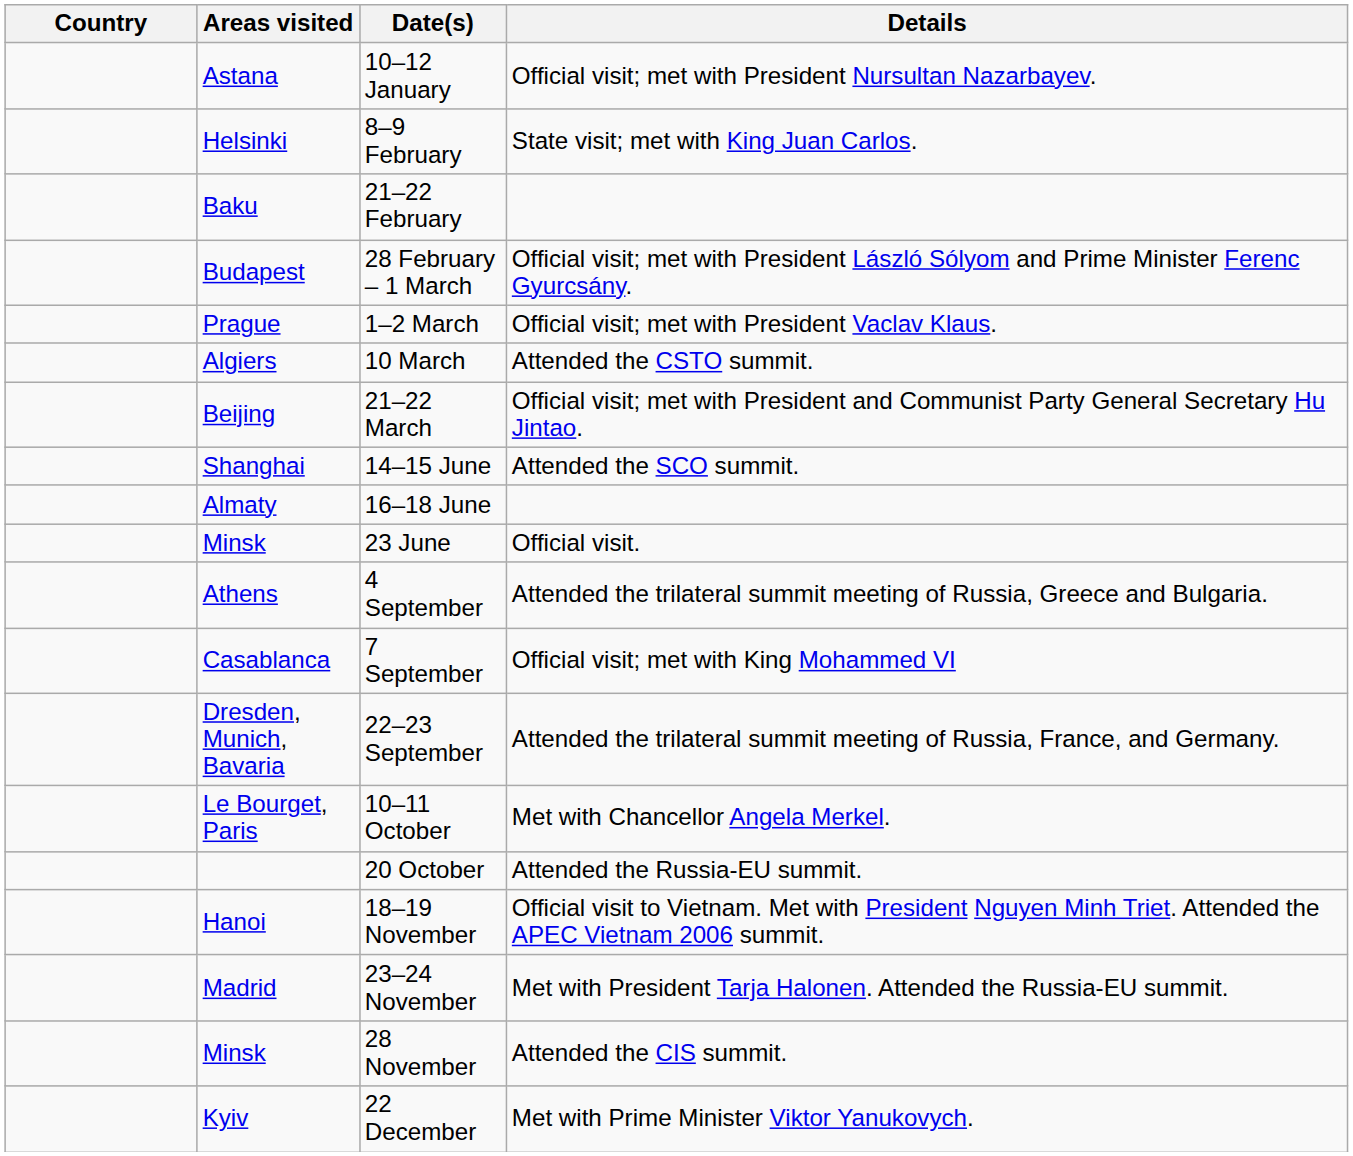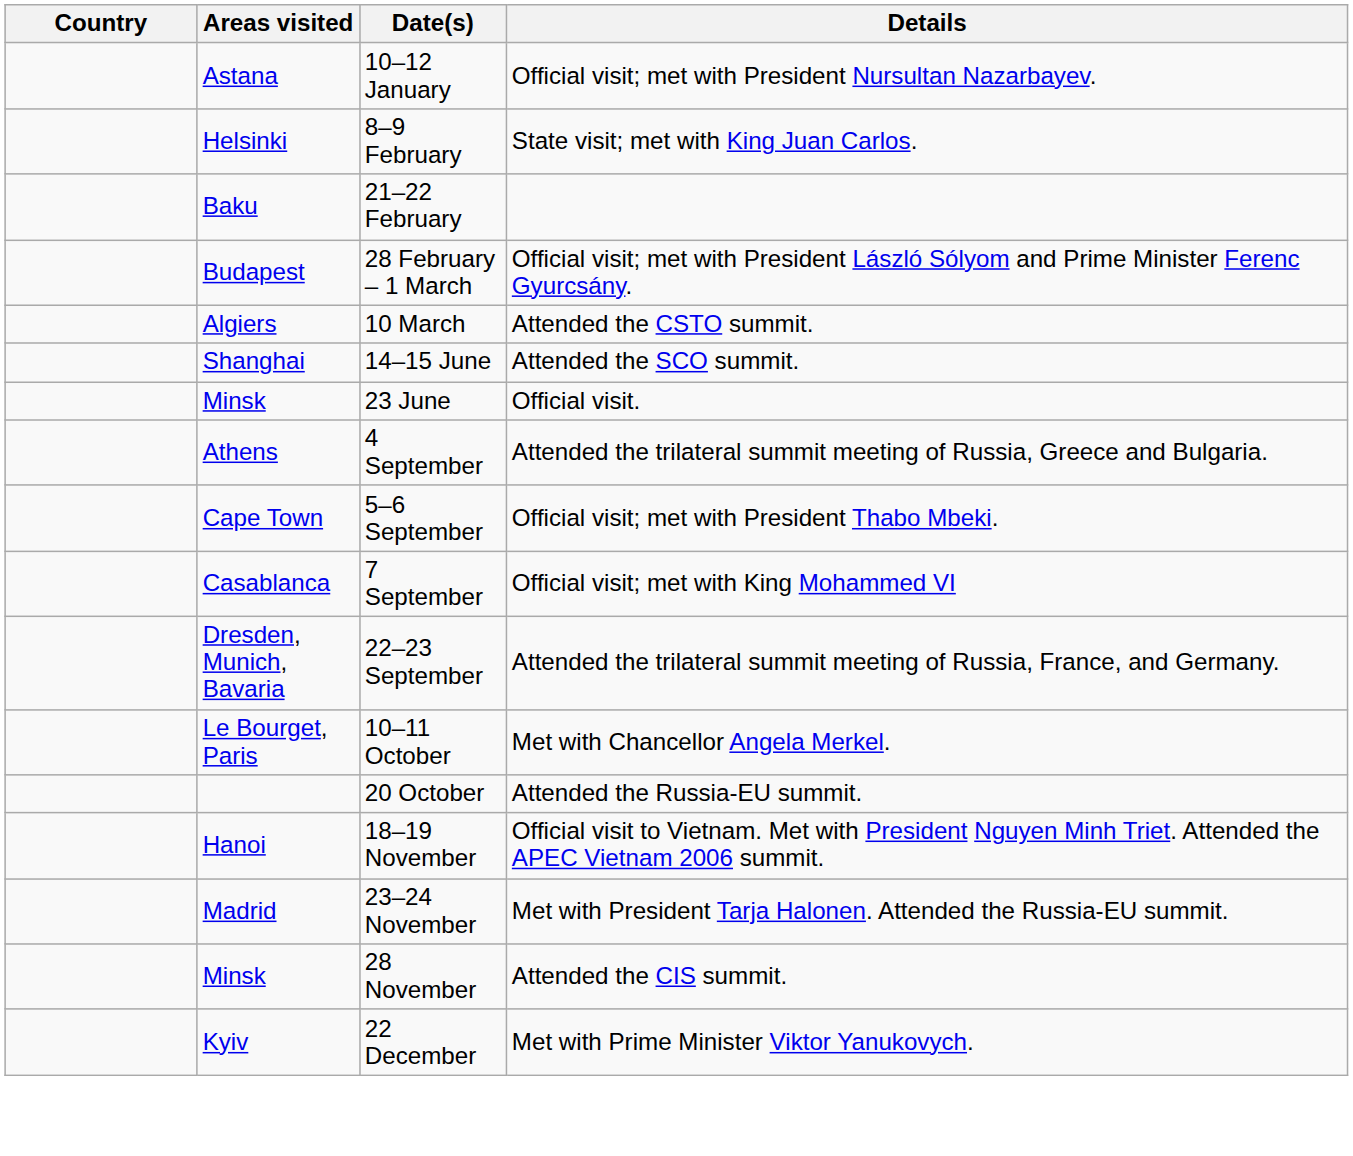 <table class="wikitable sortable outercollapse" style="margin: 1em auto 1em auto">
 <tr>
 <th width=120>Country</th>
 <th width=100>Areas visited</th>
 <th width=90>Date(s)</th>
 <th style="width:550px;" class="unsortable">Details</th>
 </tr>
 <tr>
 <td></td>
 <td><a href='#'>Astana</a></td>
 <td>10–12 January</td>
 <td>Official visit; met with President <a href='#'>Nursultan Nazarbayev</a>.</td>
 </tr>
 <tr>
 <td></td>
 <td><a href='#'>Helsinki</a></td>
 <td>8–9 February</td>
 <td>State visit; met with <a href='#'>King Juan Carlos</a>.</td>
 </tr>
 <tr>
 <td></td>
 <td><a href='#'>Baku</a></td>
 <td>21–22 February</td>
 <td></td>
 </tr>
 <tr>
 <td></td>
 <td><a href='#'>Budapest</a></td>
 <td>28 February – 1 March</td>
 <td>Official visit; met with President <a href='#'>László Sólyom</a> and Prime Minister <a href='#'>Ferenc Gyurcsány</a>.</td>
 </tr>
 <tr>
 <td></td>
-<td><a href='#'>Prague</a></td>
-<td>1–2 March</td>
-<td>Official visit; met with President <a href='#'>Vaclav Klaus</a>.</td>
-</tr>
-<tr>
-<td></td>
 <td><a href='#'>Algiers</a></td>
 <td>10 March</td>
 <td>Attended the <a href='#'>CSTO</a> summit.</td>
 </tr>
 <tr>
 <td></td>
-<td><a href='#'>Beijing</a></td>
-<td>21–22 March</td>
-<td>Official visit; met with President and Communist Party General Secretary <a href='#'>Hu Jintao</a>.</td>
-</tr>
-<tr>
-<td></td>
 <td><a href='#'>Shanghai</a></td>
 <td>14–15 June</td>
 <td>Attended the <a href='#'>SCO</a> summit.</td>
-</tr>
-<tr>
-<td></td>
-<td><a href='#'>Almaty</a></td>
-<td>16–18 June</td>
-<td></td>
 </tr>
 <tr>
 <td></td>
 <td><a href='#'>Minsk</a></td>
 <td>23 June</td>
 <td>Official visit.</td>
 </tr>
 <tr>
 <td></td>
 <td><a href='#'>Athens</a></td>
 <td>4 September</td>
 <td>Attended the trilateral summit meeting of Russia, Greece and Bulgaria.</td>
+</tr>
+<tr>
+<td></td>
+<td><a href='#'>Cape Town</a></td>
+<td>5–6 September</td>
+<td>Official visit; met with President <a href='#'>Thabo Mbeki</a>.</td>
 </tr>
 <tr>
 <td></td>
 <td><a href='#'>Casablanca</a></td>
 <td>7 September</td>
 <td>Official visit; met with King <a href='#'>Mohammed VI</a></td>
 </tr>
 <tr>
 <td></td>
 <td><a href='#'>Dresden</a>, <a href='#'>Munich</a>, <a href='#'>Bavaria</a></td>
 <td>22–23 September</td>
 <td>Attended the trilateral summit meeting of Russia, France, and Germany.</td>
 </tr>
 <tr>
 <td></td>
 <td><a href='#'>Le Bourget</a>, <a href='#'>Paris</a></td>
 <td>10–11 October</td>
 <td>Met with Chancellor <a href='#'>Angela Merkel</a>.</td>
 </tr>
 <tr>
 <td></td>
 <td></td>
 <td>20 October</td>
 <td>Attended the Russia-EU summit.</td>
 </tr>
 <tr>
 <td></td>
 <td><a href='#'>Hanoi</a></td>
 <td>18–19 November</td>
 <td>Official visit to Vietnam. Met with <a href='#'>President</a> <a href='#'>Nguyen Minh Triet</a>. Attended the <a href='#'>APEC Vietnam 2006</a> summit.</td>
 </tr>
 <tr>
 <td></td>
 <td><a href='#'>Madrid</a></td>
 <td>23–24 November</td>
 <td>Met with President <a href='#'>Tarja Halonen</a>. Attended the Russia-EU summit.</td>
 </tr>
 <tr>
 <td></td>
 <td><a href='#'>Minsk</a></td>
 <td>28 November</td>
 <td>Attended the <a href='#'>CIS</a> summit.</td>
 </tr>
 <tr>
 <td></td>
 <td><a href='#'>Kyiv</a></td>
 <td>22 December</td>
 <td>Met with Prime Minister <a href='#'>Viktor Yanukovych</a>.</td>
 </tr>
 </table>
